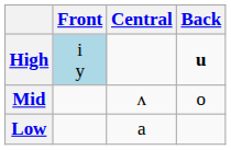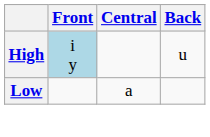 <table class="wikitable" border="1">
 <tr align="center" cellpadding="4">
 <th></th>
 <th><a href='#'>Front</a></th>
 <th><a href='#'>Central</a></th>
 <th><a href='#'>Back</a></th>
 </tr>
 <tr align="center">
 <th><a href='#'>High</a></th>
 <td style="background: lightblue;">i   <br>y    </td>
 <td></td>
-<td><strong>u   </strong></td>
-</tr>
-<tr align="center">
-<th><a href='#'>Mid</a></th>
-<td>    </td>
-<td>ʌ   </td>
-<td>o   </td>
+<td>u   </td>
 </tr>
 <tr align="center">
 <th><a href='#'>Low</a></th>
 <td>   </td>
 <td>a    </td>
 <td>   </td>
 </tr>
 </table>
